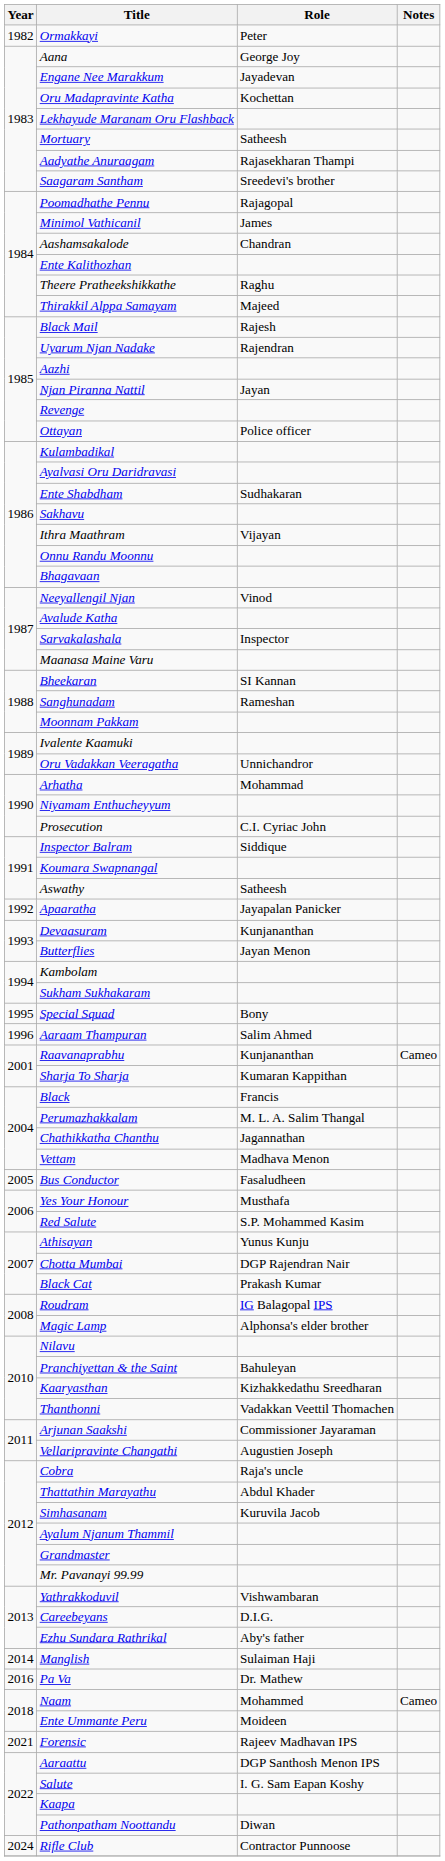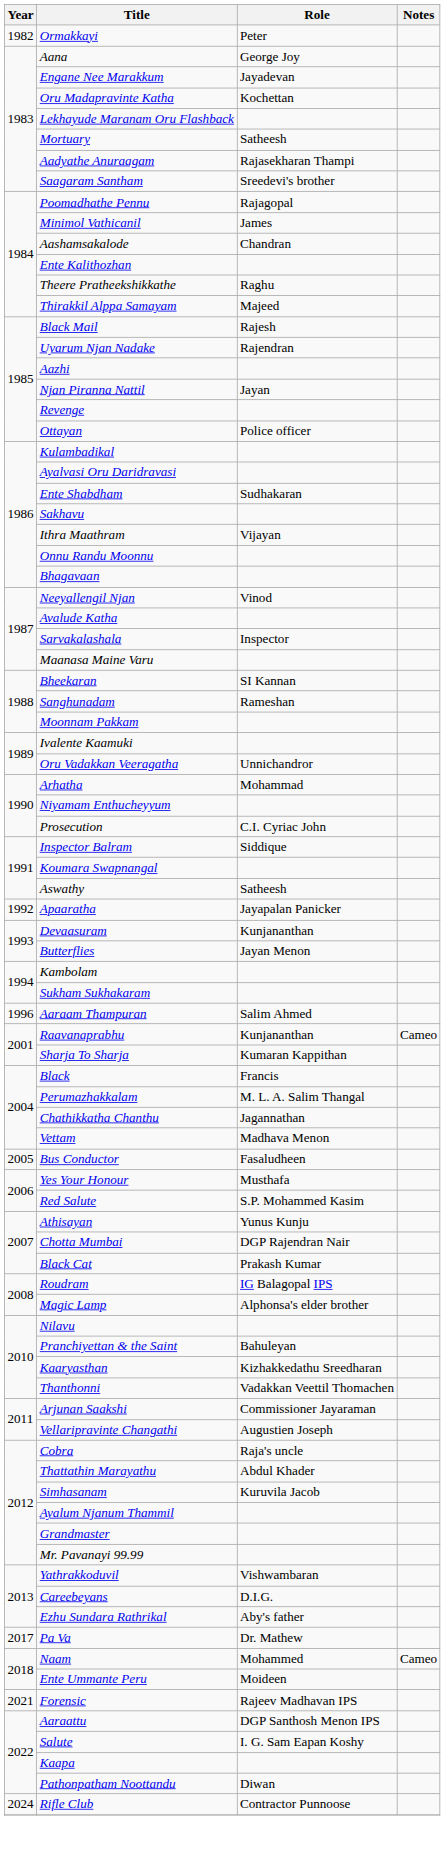 <table class="wikitable sortable">
 <tr>
 <th>Year</th>
 <th>Title</th>
 <th>Role</th>
 <th class="unsortable">Notes</th>
 </tr>
 <tr>
 <td>1982</td>
 <td><em><a href='#'>Ormakkayi</a></em></td>
 <td>Peter</td>
 <td></td>
 </tr>
 <tr>
 <td rowspan=7>1983</td>
 <td><em>Aana</em></td>
 <td>George Joy</td>
 <td></td>
 </tr>
 <tr>
 <td><em><a href='#'>Engane Nee Marakkum</a></em></td>
 <td>Jayadevan</td>
 <td></td>
 </tr>
 <tr>
 <td><em><a href='#'>Oru Madapravinte Katha</a></em></td>
 <td>Kochettan</td>
 <td></td>
 </tr>
 <tr>
 <td><em><a href='#'>Lekhayude Maranam Oru Flashback</a></em></td>
 <td></td>
 <td></td>
 </tr>
 <tr>
 <td><em><a href='#'>Mortuary</a></em></td>
 <td>Satheesh</td>
 <td></td>
 </tr>
 <tr>
 <td><em><a href='#'>Aadyathe Anuraagam</a></em></td>
 <td>Rajasekharan Thampi</td>
 <td></td>
 </tr>
 <tr>
 <td><em><a href='#'>Saagaram Santham</a></em></td>
 <td>Sreedevi's brother</td>
 <td></td>
 </tr>
 <tr>
 <td rowspan=6>1984</td>
 <td><em><a href='#'>Poomadhathe Pennu</a></em></td>
 <td>Rajagopal</td>
 <td></td>
 </tr>
 <tr>
 <td><em><a href='#'>Minimol Vathicanil</a></em></td>
 <td>James</td>
 <td></td>
 </tr>
 <tr>
 <td><em>Aashamsakalode</em></td>
 <td>Chandran</td>
 <td></td>
 </tr>
 <tr>
 <td><em><a href='#'>Ente Kalithozhan</a></em></td>
 <td></td>
 <td></td>
 </tr>
 <tr>
 <td><em>Theere Pratheekshikkathe</em></td>
 <td>Raghu</td>
 <td></td>
 </tr>
 <tr>
 <td><em><a href='#'>Thirakkil Alppa Samayam</a></em></td>
 <td>Majeed</td>
 <td></td>
 </tr>
 <tr>
 <td rowspan=6>1985</td>
 <td><em><a href='#'>Black Mail</a></em></td>
 <td>Rajesh</td>
 <td></td>
 </tr>
 <tr>
 <td><em><a href='#'>Uyarum Njan Nadake</a></em></td>
 <td>Rajendran</td>
 <td></td>
 </tr>
 <tr>
 <td><em><a href='#'>Aazhi</a></em></td>
 <td></td>
 <td></td>
 </tr>
 <tr>
 <td><em><a href='#'>Njan Piranna Nattil</a></em></td>
 <td>Jayan</td>
 <td></td>
 </tr>
 <tr>
 <td><em><a href='#'>Revenge</a></em></td>
 <td></td>
 <td></td>
 </tr>
 <tr>
 <td><em><a href='#'>Ottayan</a></em></td>
 <td>Police officer</td>
 <td></td>
 </tr>
 <tr>
 <td rowspan=7>1986</td>
 <td><em><a href='#'>Kulambadikal</a></em></td>
 <td></td>
 <td></td>
 </tr>
 <tr>
 <td><em><a href='#'>Ayalvasi Oru Daridravasi</a></em></td>
 <td></td>
 <td></td>
 </tr>
 <tr>
 <td><em><a href='#'>Ente Shabdham</a></em></td>
 <td>Sudhakaran</td>
 <td></td>
 </tr>
 <tr>
 <td><em><a href='#'>Sakhavu</a></em></td>
 <td></td>
 <td></td>
 </tr>
 <tr>
 <td><em>Ithra Maathram</em></td>
 <td>Vijayan</td>
 <td></td>
 </tr>
 <tr>
 <td><em><a href='#'>Onnu Randu Moonnu</a></em></td>
 <td></td>
 <td></td>
 </tr>
 <tr>
 <td><em><a href='#'>Bhagavaan</a></em></td>
 <td></td>
 <td></td>
 </tr>
 <tr>
 <td rowspan=4>1987</td>
 <td><em><a href='#'>Neeyallengil Njan</a></em></td>
 <td>Vinod</td>
 <td></td>
 </tr>
 <tr>
 <td><em><a href='#'>Avalude Katha</a></em></td>
 <td></td>
 <td></td>
 </tr>
 <tr>
 <td><em><a href='#'>Sarvakalashala</a></em></td>
 <td>Inspector</td>
 <td></td>
 </tr>
 <tr>
 <td><em>Maanasa Maine Varu</em></td>
 <td></td>
 <td></td>
 </tr>
 <tr>
 <td rowspan=3>1988</td>
 <td><em><a href='#'>Bheekaran</a></em></td>
 <td>SI Kannan</td>
 <td></td>
 </tr>
 <tr>
 <td><em><a href='#'>Sanghunadam</a></em></td>
 <td>Rameshan</td>
 <td></td>
 </tr>
 <tr>
 <td><em><a href='#'>Moonnam Pakkam</a></em></td>
 <td></td>
 <td></td>
 </tr>
 <tr>
 <td rowspan=2>1989</td>
 <td><em>Ivalente Kaamuki</em></td>
 <td></td>
 <td></td>
 </tr>
 <tr>
 <td><em><a href='#'>Oru Vadakkan Veeragatha</a></em></td>
 <td>Unnichandror</td>
 <td></td>
 </tr>
 <tr>
 <td rowspan=3>1990</td>
 <td><em><a href='#'>Arhatha</a></em></td>
 <td>Mohammad</td>
 <td></td>
 </tr>
 <tr>
 <td><em><a href='#'>Niyamam Enthucheyyum</a></em></td>
 <td></td>
 <td></td>
 </tr>
 <tr>
 <td><em>Prosecution</em></td>
 <td>C.I. Cyriac John</td>
 <td></td>
 </tr>
 <tr>
 <td rowspan=3>1991</td>
 <td><em><a href='#'>Inspector Balram</a></em></td>
 <td>Siddique</td>
 <td></td>
 </tr>
 <tr>
 <td><em><a href='#'>Koumara Swapnangal</a></em></td>
 <td></td>
 <td></td>
 </tr>
 <tr>
 <td><em>Aswathy</em></td>
 <td>Satheesh</td>
 <td></td>
 </tr>
 <tr>
 <td>1992</td>
 <td><em><a href='#'>Apaaratha</a></em></td>
 <td>Jayapalan Panicker</td>
 <td></td>
 </tr>
 <tr>
 <td rowspan=2>1993</td>
 <td><em><a href='#'>Devaasuram</a></em></td>
 <td>Kunjananthan</td>
 <td></td>
 </tr>
 <tr>
 <td><em><a href='#'>Butterflies</a></em></td>
 <td>Jayan Menon</td>
 <td></td>
 </tr>
 <tr>
 <td rowspan=2>1994</td>
 <td><em>Kambolam</em></td>
 <td></td>
 <td></td>
 </tr>
 <tr>
 <td><em><a href='#'>Sukham Sukhakaram</a></em></td>
 <td></td>
 <td></td>
 </tr>
 <tr>
-<td>1995</td>
-<td><em><a href='#'>Special Squad</a></em></td>
-<td>Bony</td>
-<td></td>
-</tr>
-<tr>
 <td>1996</td>
 <td><em><a href='#'>Aaraam Thampuran</a></em></td>
 <td>Salim Ahmed</td>
 <td></td>
 </tr>
 <tr>
 <td rowspan=2>2001</td>
 <td><em><a href='#'>Raavanaprabhu</a></em></td>
 <td>Kunjananthan</td>
 <td>Cameo</td>
 </tr>
 <tr>
 <td><em><a href='#'>Sharja To Sharja</a></em></td>
 <td>Kumaran Kappithan</td>
 <td></td>
 </tr>
 <tr>
 <td rowspan=4>2004</td>
 <td><em><a href='#'>Black</a></em></td>
 <td>Francis</td>
 <td></td>
 </tr>
 <tr>
 <td><em><a href='#'>Perumazhakkalam</a></em></td>
 <td>M. L. A. Salim Thangal</td>
 <td></td>
 </tr>
 <tr>
 <td><em><a href='#'>Chathikkatha Chanthu</a></em></td>
 <td>Jagannathan</td>
 <td></td>
 </tr>
 <tr>
 <td><em><a href='#'>Vettam</a></em></td>
 <td>Madhava Menon</td>
 <td></td>
 </tr>
 <tr>
 <td>2005</td>
 <td><em><a href='#'>Bus Conductor</a></em></td>
 <td>Fasaludheen</td>
 <td></td>
 </tr>
 <tr>
 <td rowspan=2>2006</td>
 <td><em><a href='#'>Yes Your Honour</a></em></td>
 <td>Musthafa</td>
 <td></td>
 </tr>
 <tr>
 <td><em><a href='#'>Red Salute</a></em></td>
 <td>S.P. Mohammed Kasim</td>
 <td></td>
 </tr>
 <tr>
 <td rowspan=3>2007</td>
 <td><em><a href='#'>Athisayan</a></em></td>
 <td>Yunus Kunju</td>
 <td></td>
 </tr>
 <tr>
 <td><em><a href='#'>Chotta Mumbai</a></em></td>
 <td>DGP Rajendran Nair</td>
 <td></td>
 </tr>
 <tr>
 <td><em><a href='#'>Black Cat</a></em></td>
 <td>Prakash Kumar</td>
 <td></td>
 </tr>
 <tr>
 <td rowspan=2>2008</td>
 <td><em><a href='#'>Roudram</a></em></td>
 <td><a href='#'>IG</a> Balagopal <a href='#'>IPS</a></td>
 <td></td>
 </tr>
 <tr>
 <td><em><a href='#'>Magic Lamp</a></em></td>
 <td>Alphonsa's elder brother</td>
 <td></td>
 </tr>
 <tr>
 <td rowspan=4>2010</td>
 <td><em><a href='#'>Nilavu</a></em></td>
 <td></td>
 <td></td>
 </tr>
 <tr>
 <td><em><a href='#'>Pranchiyettan & the Saint</a></em></td>
 <td>Bahuleyan</td>
 <td></td>
 </tr>
 <tr>
 <td><em><a href='#'>Kaaryasthan</a></em></td>
 <td>Kizhakkedathu Sreedharan</td>
 <td></td>
 </tr>
 <tr>
 <td><em><a href='#'>Thanthonni</a></em></td>
 <td>Vadakkan Veettil Thomachen</td>
 <td></td>
 </tr>
 <tr>
 <td rowspan=2>2011</td>
 <td><em><a href='#'>Arjunan Saakshi</a></em></td>
 <td>Commissioner Jayaraman</td>
 <td></td>
 </tr>
 <tr>
 <td><em><a href='#'>Vellaripravinte Changathi</a></em></td>
 <td>Augustien Joseph</td>
 <td></td>
 </tr>
 <tr>
 <td rowspan=6>2012</td>
 <td><em><a href='#'>Cobra</a></em></td>
 <td>Raja's uncle</td>
 <td></td>
 </tr>
 <tr>
 <td><em><a href='#'>Thattathin Marayathu</a></em></td>
 <td>Abdul Khader</td>
 <td></td>
 </tr>
 <tr>
 <td><em><a href='#'>Simhasanam</a></em></td>
 <td>Kuruvila Jacob</td>
 <td></td>
 </tr>
 <tr>
 <td><em><a href='#'>Ayalum Njanum Thammil</a></em></td>
 <td></td>
 <td></td>
 </tr>
 <tr>
 <td><em><a href='#'>Grandmaster</a></em></td>
 <td></td>
 <td></td>
 </tr>
 <tr>
 <td><em>Mr. Pavanayi 99.99</em></td>
 <td></td>
 <td></td>
 </tr>
 <tr>
 <td rowspan=3>2013</td>
 <td><em><a href='#'>Yathrakkoduvil</a></em></td>
 <td>Vishwambaran</td>
 <td></td>
 </tr>
 <tr>
 <td><em><a href='#'>Careebeyans</a></em></td>
 <td>D.I.G.</td>
 <td></td>
 </tr>
 <tr>
 <td><em><a href='#'>Ezhu Sundara Rathrikal</a></em></td>
 <td>Aby's father</td>
 <td></td>
 </tr>
 <tr>
-<td>2014</td>
-<td><em><a href='#'>Manglish</a></em></td>
-<td>Sulaiman Haji</td>
-<td></td>
-</tr>
-<tr>
-<td>2016</td>
+<td>2017</td>
 <td><em><a href='#'>Pa Va</a></em></td>
 <td>Dr. Mathew</td>
 <td></td>
 </tr>
 <tr>
 <td rowspan=2>2018</td>
 <td><em><a href='#'>Naam</a></em></td>
 <td>Mohammed</td>
 <td>Cameo</td>
 </tr>
 <tr>
 <td><em><a href='#'>Ente Ummante Peru</a></em></td>
 <td>Moideen</td>
 <td></td>
 </tr>
 <tr>
 <td>2021</td>
 <td><em><a href='#'>Forensic</a></em></td>
 <td>Rajeev Madhavan IPS</td>
 <td></td>
 </tr>
 <tr>
 <td rowspan=4>2022</td>
 <td><em><a href='#'>Aaraattu</a></em></td>
 <td>DGP Santhosh Menon IPS</td>
 <td></td>
 </tr>
 <tr>
 <td><em><a href='#'>Salute</a></em></td>
 <td>I. G. Sam Eapan Koshy</td>
 <td></td>
 </tr>
 <tr>
 <td><em><a href='#'>Kaapa</a></em></td>
 <td></td>
 <td></td>
 </tr>
 <tr>
 <td><em><a href='#'>Pathonpatham Noottandu</a></em></td>
 <td>Diwan</td>
 <td></td>
 </tr>
 <tr>
 <td>2024</td>
 <td><em><a href='#'>Rifle Club</a></em></td>
 <td>Contractor Punnoose</td>
 <td></td>
 </tr>
 <tr>
 </tr>
 </table>
